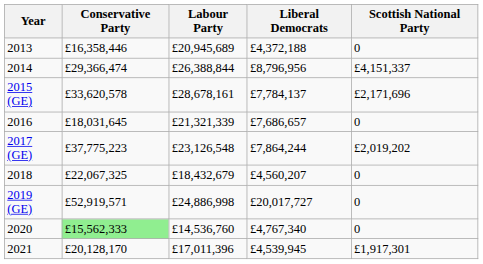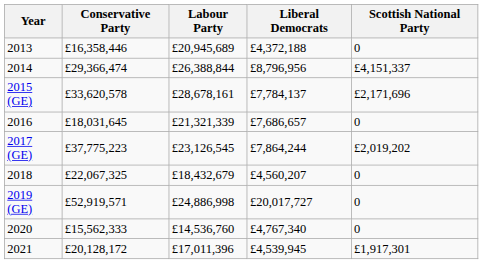 <table class="wikitable sortable">
 <tr>
 <th>Year</th>
 <th>Conservative Party</th>
 <th>Labour Party</th>
 <th>Liberal Democrats</th>
 <th>Scottish National Party</th>
 </tr>
 <tr>
 <td>2013</td>
 <td>£16,358,446</td>
 <td>£20,945,689</td>
 <td>£4,372,188</td>
 <td>0</td>
 </tr>
 <tr>
 <td>2014</td>
 <td>£29,366,474</td>
 <td>£26,388,844</td>
 <td>£8,796,956</td>
 <td>£4,151,337</td>
 </tr>
 <tr>
 <td><a href='#'>2015 (GE)</a></td>
 <td>£33,620,578</td>
 <td>£28,678,161</td>
 <td>£7,784,137</td>
 <td>£2,171,696</td>
 </tr>
 <tr>
 <td>2016</td>
 <td>£18,031,645</td>
 <td>£21,321,339</td>
 <td>£7,686,657</td>
 <td>0</td>
 </tr>
 <tr>
 <td><a href='#'>2017 (GE)</a></td>
 <td>£37,775,223</td>
-<td>£23,126,548</td>
+<td>£23,126,545</td>
 <td>£7,864,244</td>
 <td>£2,019,202</td>
 </tr>
 <tr>
 <td>2018</td>
 <td>£22,067,325</td>
 <td>£18,432,679</td>
 <td>£4,560,207</td>
 <td>0</td>
 </tr>
 <tr>
 <td><a href='#'>2019 (GE)</a></td>
 <td>£52,919,571</td>
 <td>£24,886,998</td>
 <td>£20,017,727</td>
 <td>0</td>
 </tr>
 <tr>
 <td>2020</td>
-<td style="background: lightgreen;">£15,562,333</td>
+<td>£15,562,333</td>
 <td>£14,536,760</td>
 <td>£4,767,340</td>
 <td>0</td>
 </tr>
 <tr>
 <td>2021</td>
-<td>£20,128,170</td>
+<td>£20,128,172</td>
 <td>£17,011,396</td>
 <td>£4,539,945</td>
 <td>£1,917,301</td>
 </tr>
 </table>
